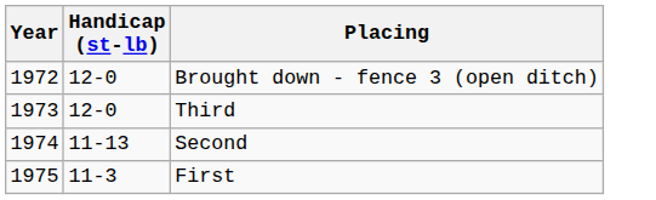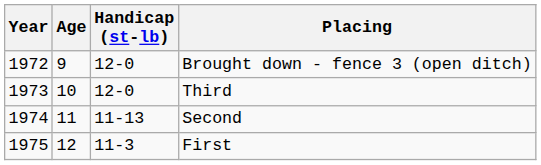 <table class="wikitable">
 <tr>
 <th>Year</th>
+<th>Age</th>
 <th>Handicap<br>(<a href='#'>st</a>-<a href='#'>lb</a>)</th>
 <th>Placing</th>
 </tr>
 <tr>
 <td>1972</td>
+<td>9</td>
 <td>12-0</td>
 <td>Brought down - fence 3 (open ditch)</td>
 </tr>
 <tr>
 <td>1973</td>
+<td>10</td>
 <td>12-0</td>
 <td>Third</td>
 </tr>
 <tr>
 <td>1974</td>
+<td>11</td>
 <td>11-13</td>
 <td>Second</td>
 </tr>
 <tr>
 <td>1975</td>
+<td>12</td>
 <td>11-3</td>
 <td>First</td>
 </tr>
 </table>
